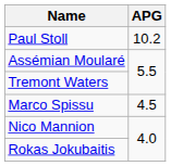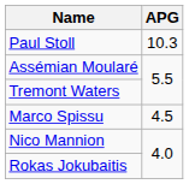 <table class=wikitable>
 <tr>
 <th>Name</th>
 <th>APG</th>
 </tr>
 <tr>
 <td> <a href='#'>Paul Stoll</a></td>
-<td align=center>10.2</td>
+<td align=center>10.3</td>
 </tr>
 <tr>
 <td> <a href='#'>Assémian Moularé</a></td>
 <td align=center rowspan=2>5.5</td>
 </tr>
 <tr>
 <td> <a href='#'>Tremont Waters</a></td>
 </tr>
 <tr>
 <td> <a href='#'>Marco Spissu</a></td>
 <td align=center>4.5</td>
 </tr>
 <tr>
 <td> <a href='#'>Nico Mannion</a></td>
 <td align=center rowspan=2>4.0</td>
 </tr>
 <tr>
 <td> <a href='#'>Rokas Jokubaitis</a></td>
 </tr>
 </table>
